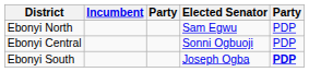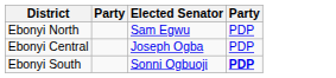 <table class="sortable wikitable" style="font-size:95%;line-height:14px;">
 <tr>
 <th class="unsortable">District</th>
-<th class="unsortable"><a href='#'>Incumbent</a></th>
 <th>Party</th>
 <th class="unsortable">Elected Senator</th>
 <th>Party</th>
 </tr>
 <tr>
 <td>Ebonyi North</td>
 <td></td>
-<td></td>
 <td><a href='#'>Sam Egwu</a></td>
 <td><a href='#'>PDP</a></td>
 </tr>
 <tr>
 <td>Ebonyi Central</td>
 <td></td>
-<td></td>
-<td><a href='#'>Sonni Ogbuoji</a></td>
+<td><a href='#'>Joseph Ogba</a></td>
 <td><a href='#'>PDP</a></td>
 </tr>
 <tr>
 <td>Ebonyi South</td>
 <td></td>
-<td></td>
-<td><a href='#'>Joseph Ogba</a></td>
+<td><a href='#'>Sonni Ogbuoji</a></td>
 <td><strong><a href='#'>PDP</a></strong></td>
 </tr>
 </table>
